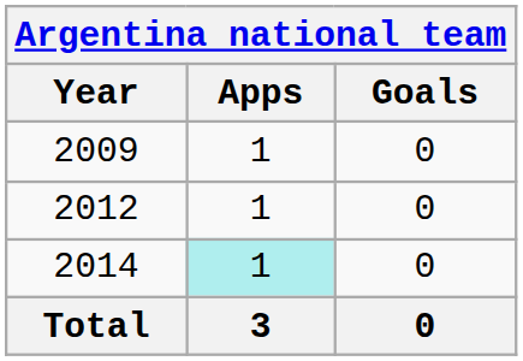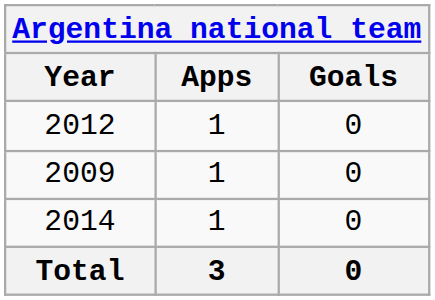 <table class="wikitable" style="text-align:center">
 <tr>
 <th colspan=3><a href='#'>Argentina national team</a></th>
 </tr>
 <tr>
 <th>Year</th>
 <th>Apps</th>
 <th>Goals</th>
 </tr>
 <tr>
+<td>2012</td>
+<td>1</td>
+<td>0</td>
+</tr>
+<tr>
 <td>2009</td>
 <td>1</td>
 <td>0</td>
 </tr>
 <tr>
-<td>2012</td>
+<td>2014</td>
 <td>1</td>
-<td>0</td>
-</tr>
-<tr>
-<td>2014</td>
-<td style="background: paleturquoise;">1</td>
 <td>0</td>
 </tr>
 <tr>
 <th>Total</th>
 <th>3</th>
 <th>0</th>
 </tr>
 </table>
